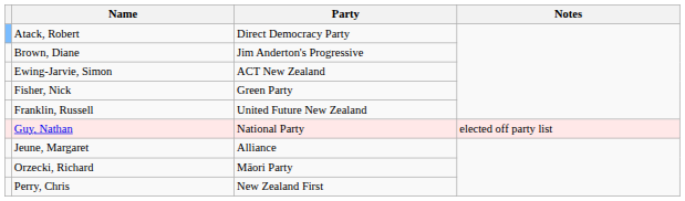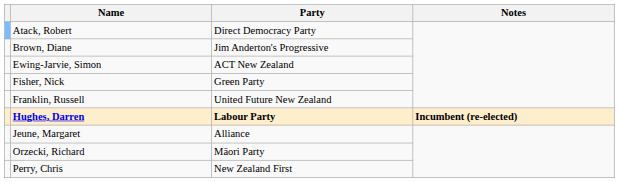 <table class="wikitable" width="70%" style="font-size:95%;">
 <tr>
 <th width=1%></th>
 <th width=33%>Name</th>
 <th width=33%>Party</th>
 <th width=33%>Notes</th>
 </tr>
 <tr -->
 <td bgcolor=#79bcff></td>
 <td>Atack, Robert</td>
 <td>Direct Democracy Party</td>
 </tr>
 <tr -->
 <td bgcolor=></td>
 <td>Brown, Diane</td>
 <td>Jim Anderton's Progressive</td>
 </tr>
 <tr -->
 <td bgcolor=></td>
 <td>Ewing-Jarvie, Simon</td>
 <td>ACT New Zealand</td>
 </tr>
 <tr -->
 <td bgcolor=></td>
 <td>Fisher, Nick</td>
 <td>Green Party</td>
 </tr>
 <tr -->
 <td bgcolor=></td>
 <td>Franklin, Russell</td>
 <td>United Future New Zealand</td>
 </tr>
-<tr ---- bgcolor=#FFE8E8>
+<tr ---- bgcolor=#FFEECC>
 <td bgcolor=></td>
-<td><a href='#'>Guy, Nathan</a></td>
-<td>National Party</td>
-<td>elected off party list</td>
+<td><strong><a href='#'>Hughes, Darren</a></strong></td>
+<td><strong>Labour Party</strong></td>
+<td><strong>Incumbent (re-elected)</strong></td>
 </tr>
 <tr -->
 <td bgcolor=></td>
 <td>Jeune, Margaret</td>
 <td>Alliance</td>
 </tr>
 <tr -->
 <td bgcolor=></td>
 <td>Orzecki, Richard</td>
 <td>Māori Party</td>
 </tr>
 <tr -->
 <td bgcolor=></td>
 <td>Perry, Chris</td>
 <td>New Zealand First</td>
 </tr>
 </table>
